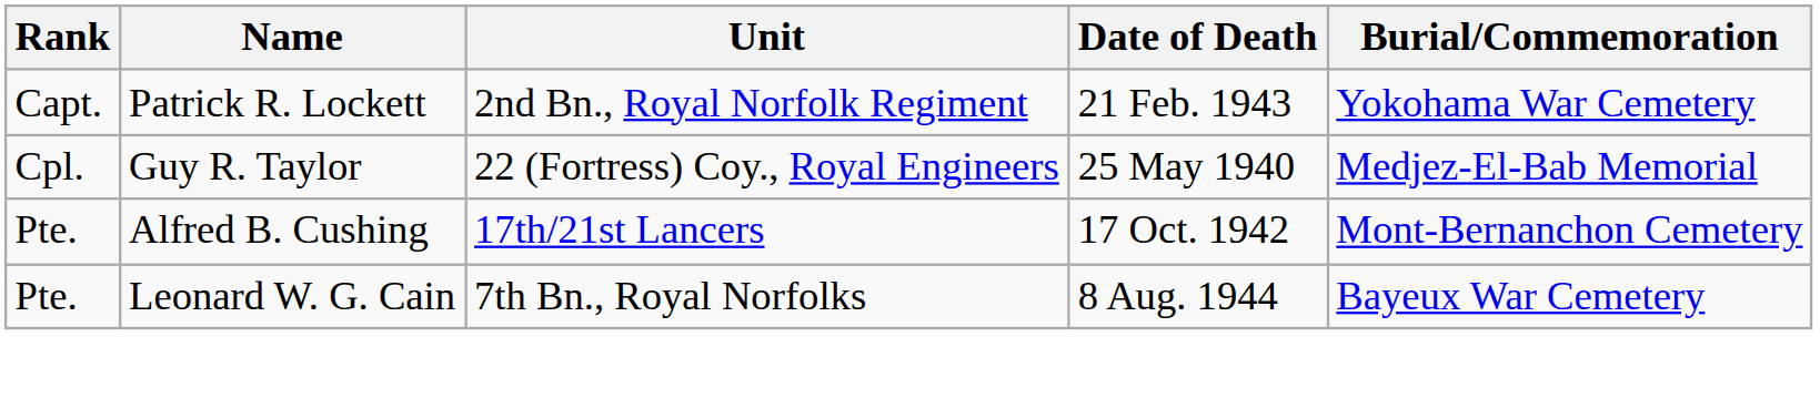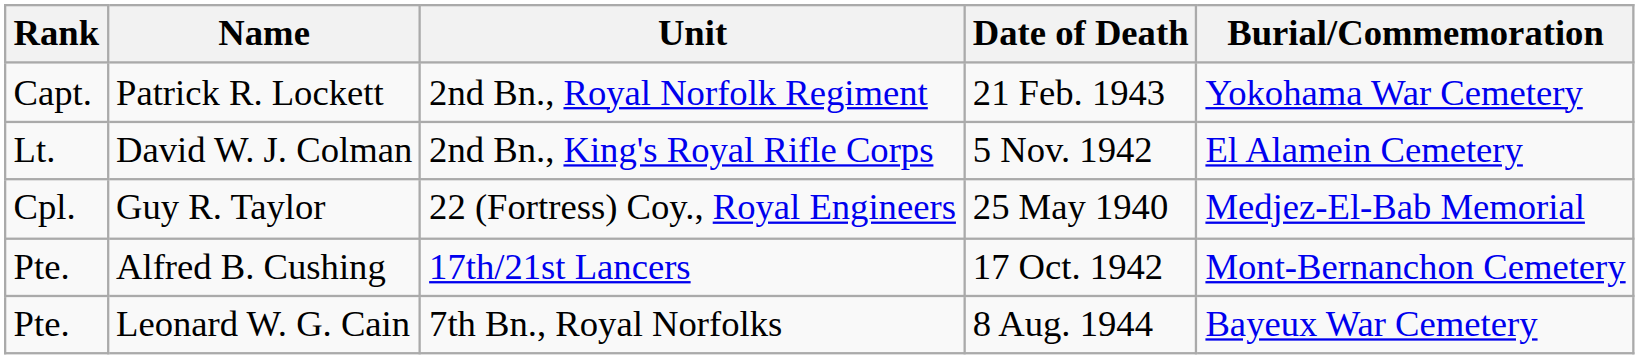 <table class="wikitable">
 <tr>
 <th>Rank</th>
 <th>Name</th>
 <th>Unit</th>
 <th>Date of Death</th>
 <th>Burial/Commemoration</th>
 </tr>
 <tr>
 <td>Capt.</td>
 <td>Patrick R. Lockett</td>
 <td>2nd Bn., <a href='#'>Royal Norfolk Regiment</a></td>
 <td>21 Feb. 1943</td>
 <td><a href='#'>Yokohama War Cemetery</a></td>
+</tr>
+<tr>
+<td>Lt.</td>
+<td>David W. J. Colman</td>
+<td>2nd Bn., <a href='#'>King's Royal Rifle Corps</a></td>
+<td>5 Nov. 1942</td>
+<td><a href='#'>El Alamein Cemetery</a></td>
 </tr>
 <tr>
 <td>Cpl.</td>
 <td>Guy R. Taylor</td>
 <td>22 (Fortress) Coy., <a href='#'>Royal Engineers</a></td>
 <td>25 May 1940</td>
 <td><a href='#'>Medjez-El-Bab Memorial</a></td>
 </tr>
 <tr>
 <td>Pte.</td>
 <td>Alfred B. Cushing</td>
 <td><a href='#'>17th/21st Lancers</a></td>
 <td>17 Oct. 1942</td>
 <td><a href='#'>Mont-Bernanchon Cemetery</a></td>
 </tr>
 <tr>
 <td>Pte.</td>
 <td>Leonard W. G. Cain</td>
 <td>7th Bn., Royal Norfolks</td>
 <td>8 Aug. 1944</td>
 <td><a href='#'>Bayeux War Cemetery</a></td>
 </tr>
 </table>
